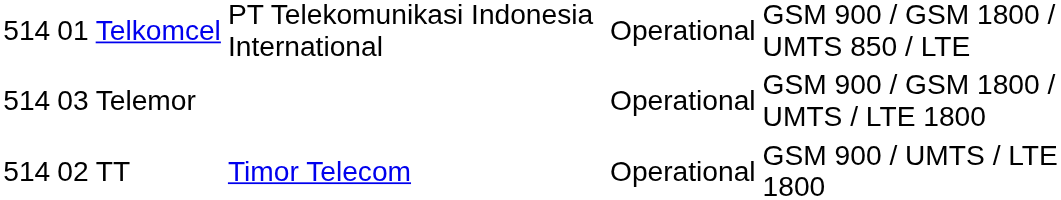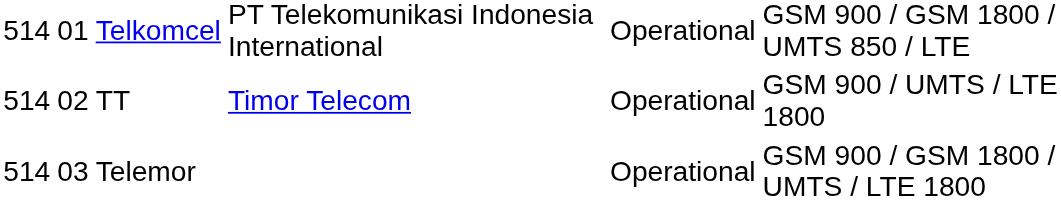 <table>
 <tr>
 <td>514</td>
 <td>01</td>
 <td><a href='#'>Telkomcel</a></td>
 <td>PT Telekomunikasi Indonesia International</td>
 <td>Operational</td>
 <td>GSM 900 / GSM 1800 / UMTS 850 / LTE</td>
 <td></td>
 </tr>
 <tr>
 <td>514</td>
+<td>02</td>
+<td>TT</td>
+<td><a href='#'>Timor Telecom</a></td>
+<td>Operational</td>
+<td>GSM 900 / UMTS / LTE 1800</td>
+<td></td>
+</tr>
+<tr>
+<td>514</td>
 <td>03</td>
 <td>Telemor</td>
 <td></td>
 <td>Operational</td>
 <td>GSM 900 / GSM 1800 / UMTS / LTE 1800</td>
 <td></td>
 </tr>
-<tr>
-<td>514</td>
-<td>02</td>
-<td>TT</td>
-<td><a href='#'>Timor Telecom</a></td>
-<td>Operational</td>
-<td>GSM 900 / UMTS / LTE 1800</td>
-<td></td>
-</tr>
 </table>
